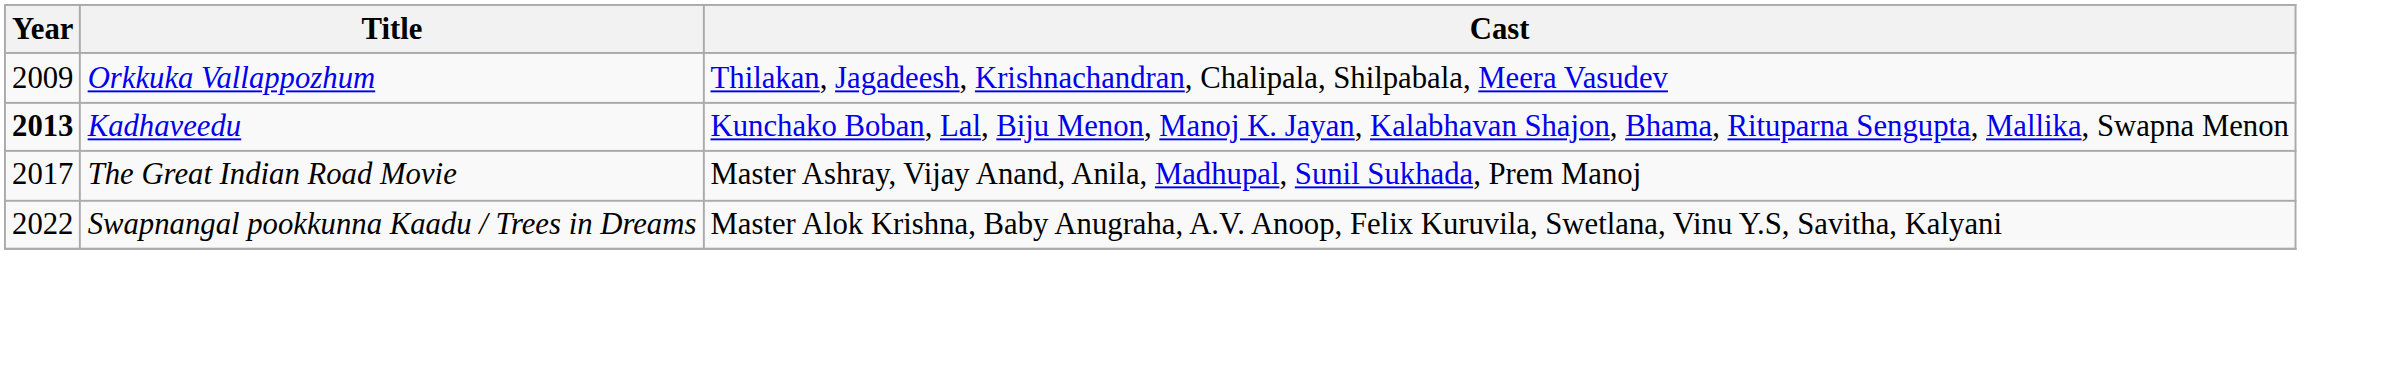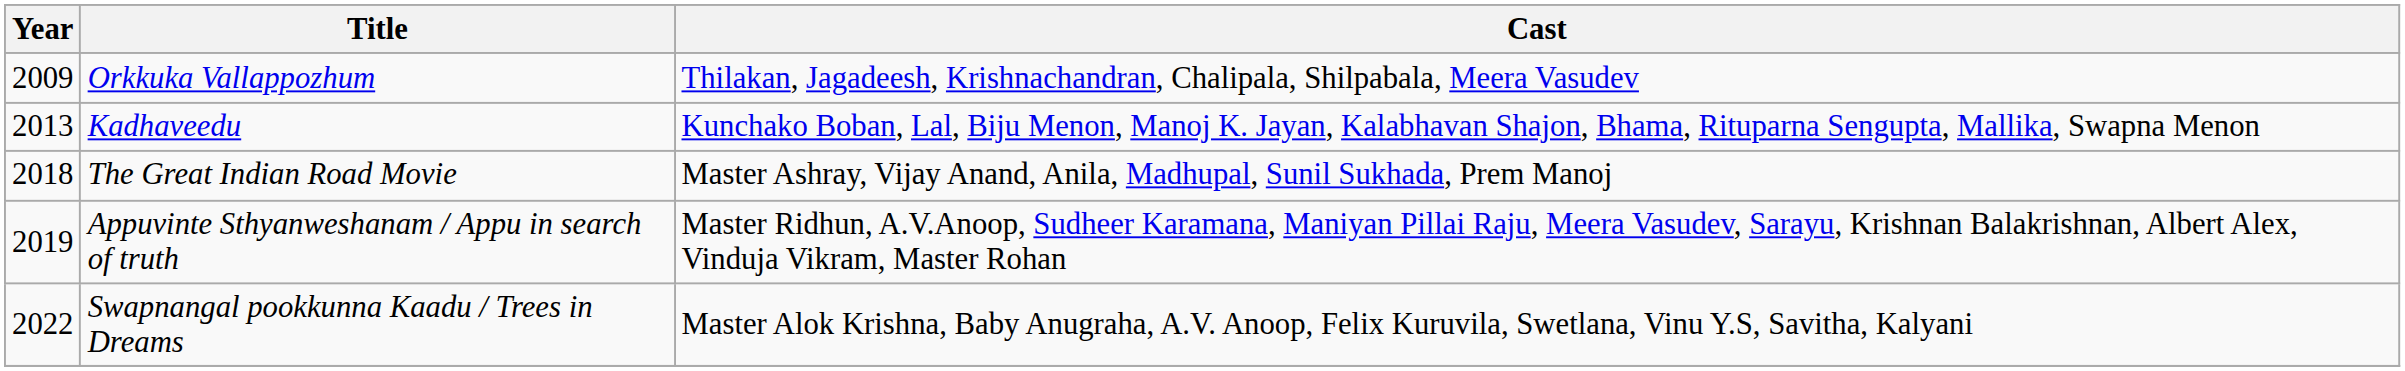 <table class="wikitable">
 <tr>
 <th>Year</th>
 <th>Title</th>
 <th>Cast</th>
 </tr>
 <tr>
 <td>2009</td>
 <td><em><a href='#'>Orkkuka Vallappozhum</a></em></td>
 <td><a href='#'>Thilakan</a>, <a href='#'>Jagadeesh</a>, <a href='#'>Krishnachandran</a>, Chalipala, Shilpabala, <a href='#'>Meera Vasudev</a></td>
 </tr>
 <tr>
-<td><strong>2013</strong></td>
+<td>2013</td>
 <td><em><a href='#'>Kadhaveedu</a></em></td>
 <td><a href='#'>Kunchako Boban</a>, <a href='#'>Lal</a>, <a href='#'>Biju Menon</a>, <a href='#'>Manoj K. Jayan</a>, <a href='#'>Kalabhavan Shajon</a>, <a href='#'>Bhama</a>, <a href='#'>Rituparna Sengupta</a>, <a href='#'>Mallika</a>, Swapna Menon</td>
 </tr>
 <tr>
-<td>2017</td>
+<td>2018</td>
 <td><em>The Great Indian Road Movie</em></td>
 <td>Master Ashray, Vijay Anand, Anila, <a href='#'>Madhupal</a>, <a href='#'>Sunil Sukhada</a>, Prem Manoj</td>
+</tr>
+<tr>
+<td>2019</td>
+<td><em>Appuvinte Sthyanweshanam / Appu in search of truth</em></td>
+<td>Master Ridhun, A.V.Anoop, <a href='#'>Sudheer Karamana</a>, <a href='#'>Maniyan Pillai Raju</a>, <a href='#'>Meera Vasudev</a>, <a href='#'>Sarayu</a>, Krishnan Balakrishnan, Albert Alex, Vinduja Vikram, Master Rohan</td>
 </tr>
 <tr>
 <td>2022</td>
 <td><em>Swapnangal pookkunna Kaadu / Trees in Dreams</em></td>
 <td>Master Alok Krishna, Baby Anugraha, A.V. Anoop, Felix Kuruvila, Swetlana, Vinu Y.S, Savitha, Kalyani</td>
 </tr>
 <tr>
 </tr>
 </table>
